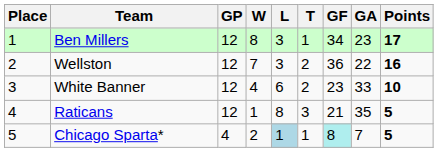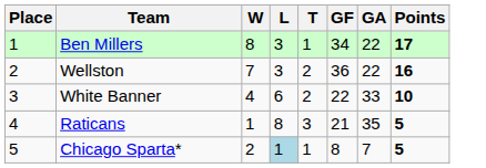 <table class="wikitable">
 <tr>
 <th>Place</th>
 <th width="170">Team</th>
-<th width="20">GP</th>
 <th width="20">W</th>
 <th width="20">L</th>
 <th width="20">T</th>
 <th width="20">GF</th>
 <th width="20">GA</th>
 <th>Points</th>
 </tr>
 <tr bgcolor=#ccffcc>
 <td>1</td>
 <td><a href='#'>Ben Millers</a></td>
-<td>12</td>
 <td>8</td>
 <td>3</td>
 <td>1</td>
 <td>34</td>
-<td>23</td>
+<td>22</td>
 <td><strong>17</strong></td>
 </tr>
 <tr>
 <td>2</td>
 <td>Wellston</td>
-<td>12</td>
 <td>7</td>
 <td>3</td>
 <td>2</td>
 <td>36</td>
 <td>22</td>
 <td><strong>16</strong></td>
 </tr>
 <tr>
 <td>3</td>
 <td>White Banner</td>
-<td>12</td>
 <td>4</td>
 <td>6</td>
 <td>2</td>
-<td>23</td>
+<td>22</td>
 <td>33</td>
 <td><strong>10</strong></td>
 </tr>
 <tr>
 <td>4</td>
 <td><a href='#'>Raticans</a></td>
-<td>12</td>
 <td>1</td>
 <td>8</td>
 <td>3</td>
 <td>21</td>
 <td>35</td>
 <td><strong>5</strong></td>
 </tr>
 <tr>
 <td>5</td>
 <td><a href='#'>Chicago Sparta</a>*</td>
-<td>4</td>
 <td>2</td>
 <td style="background: lightblue;">1</td>
 <td>1</td>
-<td style="background: paleturquoise;">8</td>
+<td>8</td>
 <td>7</td>
 <td><strong>5</strong></td>
 </tr>
 </table>
